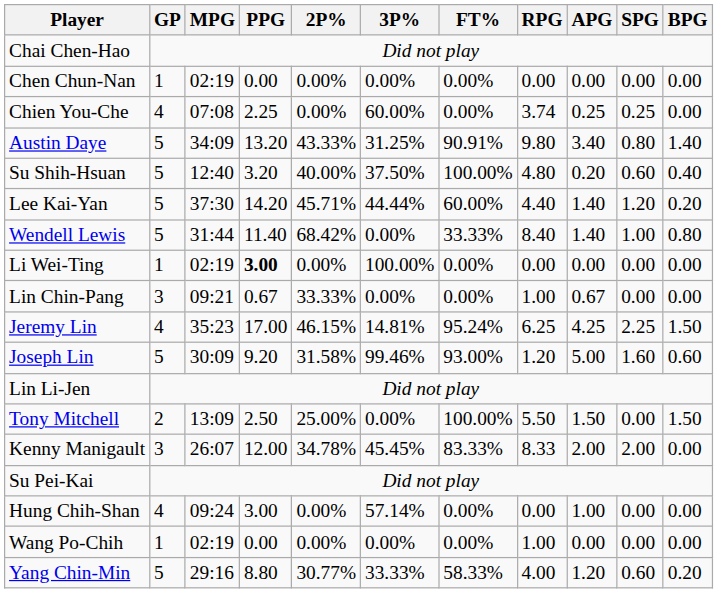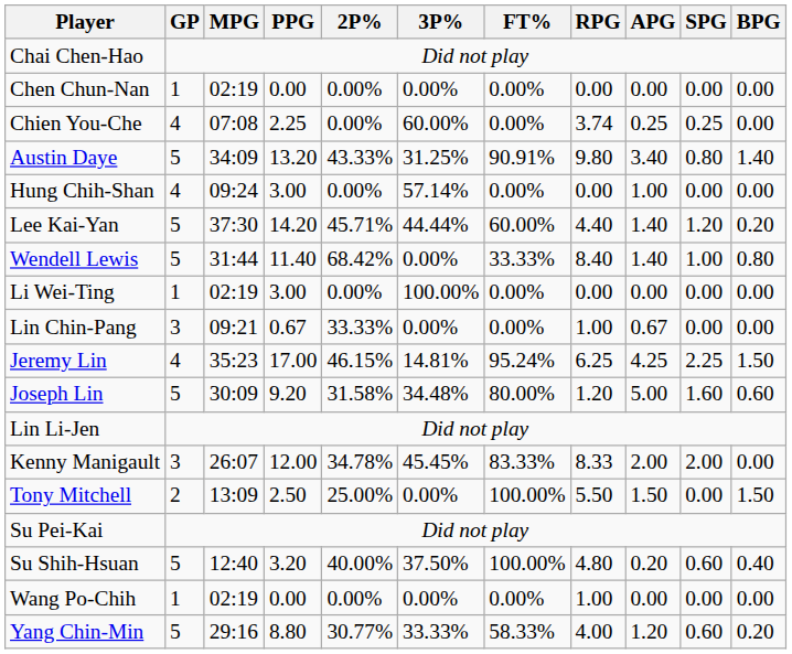 <table class="wikitable">
 <tr>
 <th>Player</th>
 <th>GP</th>
 <th>MPG</th>
 <th>PPG</th>
 <th>2P%</th>
 <th>3P%</th>
 <th>FT%</th>
 <th>RPG</th>
 <th>APG</th>
 <th>SPG</th>
 <th>BPG</th>
 </tr>
 <tr>
 <td>Chai Chen-Hao</td>
 <td align=center colspan=10><em>Did not play</em></td>
 </tr>
 <tr>
 <td>Chen Chun-Nan</td>
 <td>1</td>
 <td>02:19</td>
 <td>0.00</td>
 <td>0.00%</td>
 <td>0.00%</td>
 <td>0.00%</td>
 <td>0.00</td>
 <td>0.00</td>
 <td>0.00</td>
 <td>0.00</td>
 </tr>
 <tr>
 <td>Chien You-Che</td>
 <td>4</td>
 <td>07:08</td>
 <td>2.25</td>
 <td>0.00%</td>
 <td>60.00%</td>
 <td>0.00%</td>
 <td>3.74</td>
 <td>0.25</td>
 <td>0.25</td>
 <td>0.00</td>
 </tr>
 <tr>
 <td><a href='#'>Austin Daye</a></td>
 <td>5</td>
 <td>34:09</td>
 <td>13.20</td>
 <td>43.33%</td>
 <td>31.25%</td>
 <td>90.91%</td>
 <td>9.80</td>
 <td>3.40</td>
 <td>0.80</td>
 <td>1.40</td>
 </tr>
 <tr>
-<td>Su Shih-Hsuan</td>
-<td>5</td>
-<td>12:40</td>
-<td>3.20</td>
-<td>40.00%</td>
-<td>37.50%</td>
-<td>100.00%</td>
-<td>4.80</td>
-<td>0.20</td>
-<td>0.60</td>
-<td>0.40</td>
+<td>Hung Chih-Shan</td>
+<td>4</td>
+<td>09:24</td>
+<td>3.00</td>
+<td>0.00%</td>
+<td>57.14%</td>
+<td>0.00%</td>
+<td>0.00</td>
+<td>1.00</td>
+<td>0.00</td>
+<td>0.00</td>
 </tr>
 <tr>
 <td>Lee Kai-Yan</td>
 <td>5</td>
 <td>37:30</td>
 <td>14.20</td>
 <td>45.71%</td>
 <td>44.44%</td>
 <td>60.00%</td>
 <td>4.40</td>
 <td>1.40</td>
 <td>1.20</td>
 <td>0.20</td>
 </tr>
 <tr>
 <td><a href='#'>Wendell Lewis</a></td>
 <td>5</td>
 <td>31:44</td>
 <td>11.40</td>
 <td>68.42%</td>
 <td>0.00%</td>
 <td>33.33%</td>
 <td>8.40</td>
 <td>1.40</td>
 <td>1.00</td>
 <td>0.80</td>
 </tr>
 <tr>
 <td>Li Wei-Ting</td>
 <td>1</td>
 <td>02:19</td>
-<td><strong>3.00</strong></td>
+<td>3.00</td>
 <td>0.00%</td>
 <td>100.00%</td>
 <td>0.00%</td>
 <td>0.00</td>
 <td>0.00</td>
 <td>0.00</td>
 <td>0.00</td>
 </tr>
 <tr>
 <td>Lin Chin-Pang</td>
 <td>3</td>
 <td>09:21</td>
 <td>0.67</td>
 <td>33.33%</td>
 <td>0.00%</td>
 <td>0.00%</td>
 <td>1.00</td>
 <td>0.67</td>
 <td>0.00</td>
 <td>0.00</td>
 </tr>
 <tr>
 <td><a href='#'>Jeremy Lin</a></td>
 <td>4</td>
 <td>35:23</td>
 <td>17.00</td>
 <td>46.15%</td>
 <td>14.81%</td>
 <td>95.24%</td>
 <td>6.25</td>
 <td>4.25</td>
 <td>2.25</td>
 <td>1.50</td>
 </tr>
 <tr>
 <td><a href='#'>Joseph Lin</a></td>
 <td>5</td>
 <td>30:09</td>
 <td>9.20</td>
 <td>31.58%</td>
-<td>99.46%</td>
-<td>93.00%</td>
+<td>34.48%</td>
+<td>80.00%</td>
 <td>1.20</td>
 <td>5.00</td>
 <td>1.60</td>
 <td>0.60</td>
 </tr>
 <tr>
 <td>Lin Li-Jen</td>
 <td align=center colspan=10><em>Did not play</em></td>
+</tr>
+<tr>
+<td>Kenny Manigault</td>
+<td>3</td>
+<td>26:07</td>
+<td>12.00</td>
+<td>34.78%</td>
+<td>45.45%</td>
+<td>83.33%</td>
+<td>8.33</td>
+<td>2.00</td>
+<td>2.00</td>
+<td>0.00</td>
 </tr>
 <tr>
 <td><a href='#'>Tony Mitchell</a></td>
 <td>2</td>
 <td>13:09</td>
 <td>2.50</td>
 <td>25.00%</td>
 <td>0.00%</td>
 <td>100.00%</td>
 <td>5.50</td>
 <td>1.50</td>
 <td>0.00</td>
 <td>1.50</td>
 </tr>
 <tr>
-<td>Kenny Manigault</td>
-<td>3</td>
-<td>26:07</td>
-<td>12.00</td>
-<td>34.78%</td>
-<td>45.45%</td>
-<td>83.33%</td>
-<td>8.33</td>
-<td>2.00</td>
-<td>2.00</td>
-<td>0.00</td>
-</tr>
-<tr>
 <td>Su Pei-Kai</td>
 <td align=center colspan=10><em>Did not play</em></td>
 </tr>
 <tr>
-<td>Hung Chih-Shan</td>
-<td>4</td>
-<td>09:24</td>
-<td>3.00</td>
-<td>0.00%</td>
-<td>57.14%</td>
-<td>0.00%</td>
-<td>0.00</td>
-<td>1.00</td>
-<td>0.00</td>
-<td>0.00</td>
+<td>Su Shih-Hsuan</td>
+<td>5</td>
+<td>12:40</td>
+<td>3.20</td>
+<td>40.00%</td>
+<td>37.50%</td>
+<td>100.00%</td>
+<td>4.80</td>
+<td>0.20</td>
+<td>0.60</td>
+<td>0.40</td>
 </tr>
 <tr>
 <td>Wang Po-Chih</td>
 <td>1</td>
 <td>02:19</td>
 <td>0.00</td>
 <td>0.00%</td>
 <td>0.00%</td>
 <td>0.00%</td>
 <td>1.00</td>
 <td>0.00</td>
 <td>0.00</td>
 <td>0.00</td>
 </tr>
 <tr>
 <td><a href='#'>Yang Chin-Min</a></td>
 <td>5</td>
 <td>29:16</td>
 <td>8.80</td>
 <td>30.77%</td>
 <td>33.33%</td>
 <td>58.33%</td>
 <td>4.00</td>
 <td>1.20</td>
 <td>0.60</td>
 <td>0.20</td>
 </tr>
 </table>
